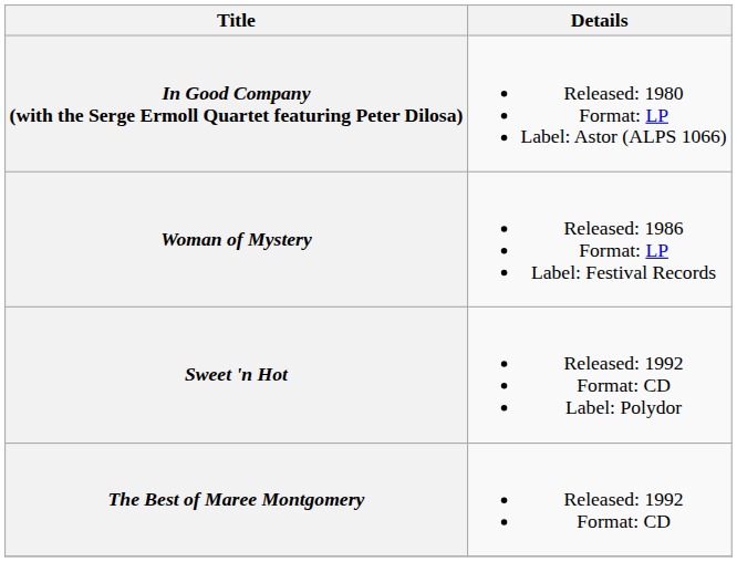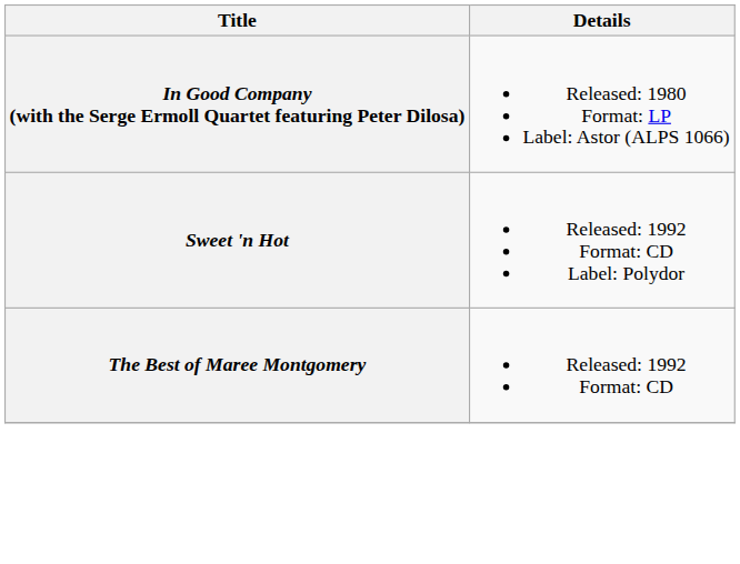 <table class="wikitable plainrowheaders" style="text-align:center;" border="1">
 <tr>
 <th>Title</th>
 <th>Details</th>
 </tr>
 <tr>
 <th scope="row"><em>In Good Company</em> <br> (with the Serge Ermoll Quartet featuring Peter Dilosa)</th>
 <td><br><ul><li>Released: 1980</li><li>Format: <a href='#'>LP</a></li><li>Label: Astor (ALPS 1066)</li></ul></td>
-</tr>
-<tr>
-<th scope="row"><em>Woman of Mystery</em></th>
-<td><br><ul><li>Released: 1986</li><li>Format: <a href='#'>LP</a></li><li>Label: Festival Records</li></ul></td>
 </tr>
 <tr>
 <th scope="row"><em>Sweet 'n Hot</em></th>
 <td><br><ul><li>Released: 1992</li><li>Format: CD</li><li>Label: Polydor</li></ul></td>
 </tr>
 <tr>
 <th scope="row"><em>The Best of Maree Montgomery</em></th>
 <td><br><ul><li>Released: 1992</li><li>Format: CD</li></ul></td>
 </tr>
 <tr>
 </tr>
 </table>
